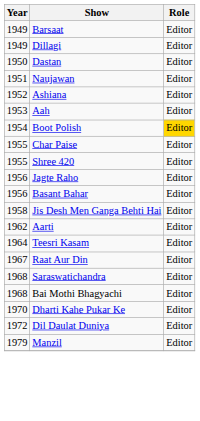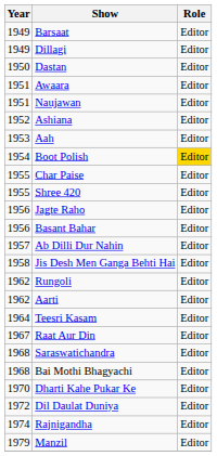 <table class="wikitable sortable">
 <tr>
 <th>Year</th>
 <th>Show</th>
 <th>Role</th>
 </tr>
 <tr>
 <td>1949</td>
 <td><a href='#'>Barsaat</a></td>
 <td>Editor</td>
 </tr>
 <tr>
 <td>1949</td>
 <td><a href='#'>Dillagi</a></td>
 <td>Editor</td>
 </tr>
 <tr>
 <td>1950</td>
 <td><a href='#'>Dastan</a></td>
+<td>Editor</td>
+</tr>
+<tr>
+<td>1951</td>
+<td><a href='#'>Awaara</a></td>
 <td>Editor</td>
 </tr>
 <tr>
 <td>1951</td>
 <td><a href='#'>Naujawan</a></td>
 <td>Editor</td>
 </tr>
 <tr>
 <td>1952</td>
 <td><a href='#'>Ashiana</a></td>
 <td>Editor</td>
 </tr>
 <tr>
 <td>1953</td>
 <td><a href='#'>Aah</a></td>
 <td>Editor</td>
 </tr>
 <tr>
 <td>1954</td>
 <td><a href='#'>Boot Polish</a></td>
 <td style="background: gold;">Editor</td>
 </tr>
 <tr>
 <td>1955</td>
 <td><a href='#'>Char Paise</a></td>
 <td>Editor</td>
 </tr>
 <tr>
 <td>1955</td>
 <td><a href='#'>Shree 420</a></td>
 <td>Editor</td>
 </tr>
 <tr>
 <td>1956</td>
 <td><a href='#'>Jagte Raho</a></td>
 <td>Editor</td>
 </tr>
 <tr>
 <td>1956</td>
 <td><a href='#'>Basant Bahar</a></td>
 <td>Editor</td>
 </tr>
 <tr>
+<td>1957</td>
+<td><a href='#'>Ab Dilli Dur Nahin</a></td>
+<td>Editor</td>
+</tr>
+<tr>
 <td>1958</td>
 <td><a href='#'>Jis Desh Men Ganga Behti Hai</a></td>
+<td>Editor</td>
+</tr>
+<tr>
+<td>1962</td>
+<td><a href='#'>Rungoli</a></td>
 <td>Editor</td>
 </tr>
 <tr>
 <td>1962</td>
 <td><a href='#'>Aarti</a></td>
 <td>Editor</td>
 </tr>
 <tr>
 <td>1964</td>
 <td><a href='#'>Teesri Kasam</a></td>
 <td>Editor</td>
 </tr>
 <tr>
 <td>1967</td>
 <td><a href='#'>Raat Aur Din</a></td>
 <td>Editor</td>
 </tr>
 <tr>
 <td>1968</td>
 <td><a href='#'>Saraswatichandra</a></td>
 <td>Editor</td>
 </tr>
 <tr>
 <td>1968</td>
 <td>Bai Mothi Bhagyachi</td>
 <td>Editor</td>
 </tr>
 <tr>
 <td>1970</td>
 <td><a href='#'>Dharti Kahe Pukar Ke</a></td>
 <td>Editor</td>
 </tr>
 <tr>
 <td>1972</td>
 <td><a href='#'>Dil Daulat Duniya</a></td>
 <td>Editor</td>
 </tr>
 <tr>
+<td>1974</td>
+<td><a href='#'>Rajnigandha</a></td>
+<td>Editor</td>
+</tr>
+<tr>
 <td>1979</td>
 <td><a href='#'>Manzil</a></td>
 <td>Editor</td>
 </tr>
 <tr>
 </tr>
 </table>
